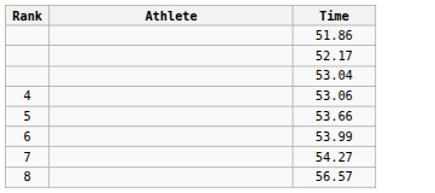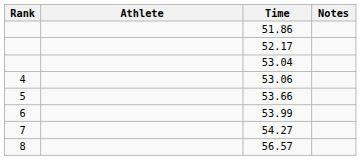 <table class="wikitable" style="text-align:center">
 <tr>
 <th width=40>Rank</th>
 <th width=250>Athlete</th>
 <th width=80>Time</th>
+<th width=50>Notes</th>
 </tr>
 <tr>
 <td></td>
 <td align=left></td>
 <td>51.86</td>
+<td></td>
 </tr>
 <tr>
 <td></td>
 <td align=left></td>
 <td>52.17</td>
+<td></td>
 </tr>
 <tr>
 <td></td>
 <td align=left></td>
 <td>53.04</td>
+<td></td>
 </tr>
 <tr>
 <td>4</td>
 <td align=left></td>
 <td>53.06</td>
+<td></td>
 </tr>
 <tr>
 <td>5</td>
 <td align=left></td>
 <td>53.66</td>
+<td></td>
 </tr>
 <tr>
 <td>6</td>
 <td align=left></td>
 <td>53.99</td>
+<td></td>
 </tr>
 <tr>
 <td>7</td>
 <td align=left></td>
 <td>54.27</td>
+<td></td>
 </tr>
 <tr>
 <td>8</td>
 <td align=left></td>
 <td>56.57</td>
+<td></td>
 </tr>
 </table>
